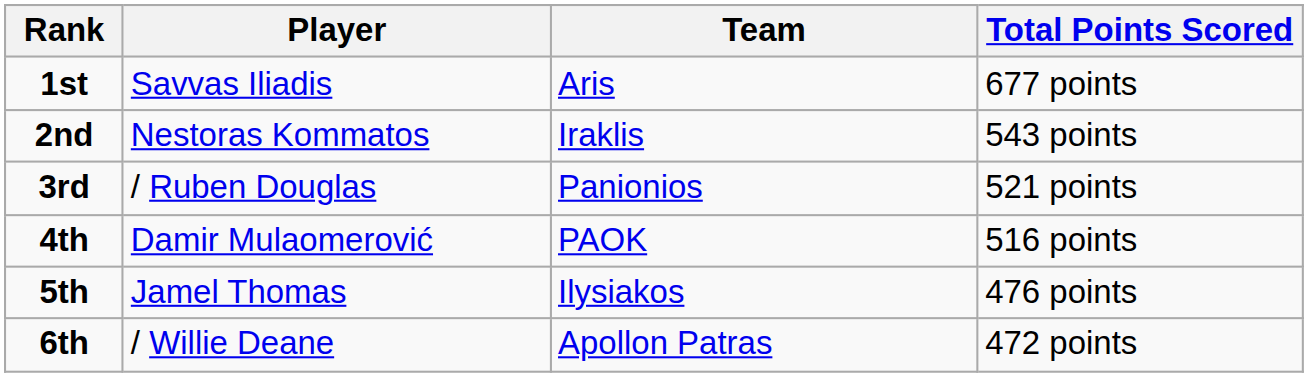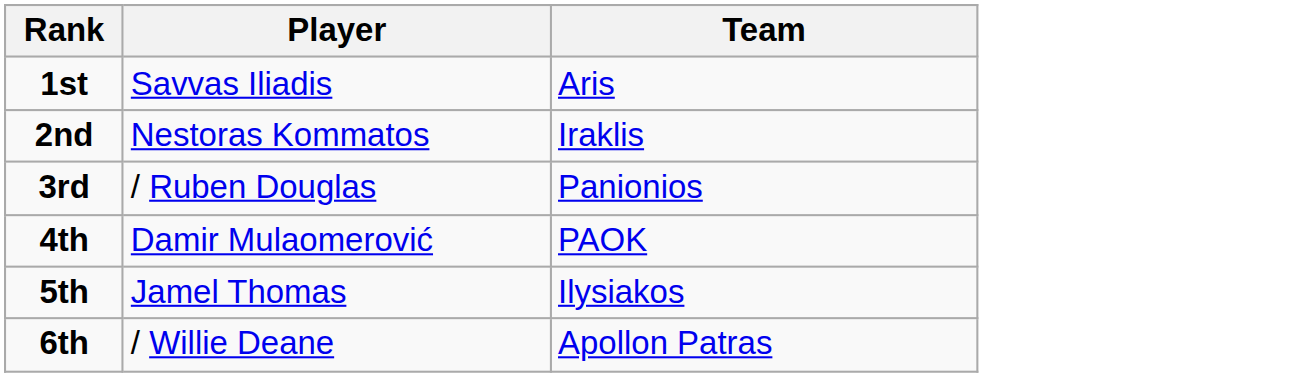 <table class="wikitable sortable">
 <tr>
 <th style="width:50px;">Rank</th>
 <th style="width:200px;">Player</th>
 <th style="width:200px;">Team</th>
-<th style="width:150px;"><a href='#'>Total Points Scored</a></th>
 </tr>
 <tr>
 <td style="text-align:center;"><strong>1st</strong></td>
 <td> <a href='#'>Savvas Iliadis</a></td>
 <td><a href='#'>Aris</a></td>
-<td>677 points</td>
 </tr>
 <tr>
 <td style="text-align:center;"><strong>2nd</strong></td>
 <td> <a href='#'>Nestoras Kommatos</a></td>
 <td><a href='#'>Iraklis</a></td>
-<td>543 points</td>
 </tr>
 <tr>
 <td style="text-align:center;"><strong>3rd</strong></td>
 <td>/ <a href='#'>Ruben Douglas</a></td>
 <td><a href='#'>Panionios</a></td>
-<td>521 points</td>
 </tr>
 <tr>
 <td style="text-align:center;"><strong>4th</strong></td>
 <td> <a href='#'>Damir Mulaomerović</a></td>
 <td><a href='#'>PAOK</a></td>
-<td>516 points</td>
 </tr>
 <tr>
 <td style="text-align:center;"><strong>5th</strong></td>
 <td> <a href='#'>Jamel Thomas</a></td>
 <td><a href='#'>Ilysiakos</a></td>
-<td>476 points</td>
 </tr>
 <tr>
 <td style="text-align:center;"><strong>6th</strong></td>
 <td>/ <a href='#'>Willie Deane</a></td>
 <td><a href='#'>Apollon Patras</a></td>
-<td>472 points</td>
 </tr>
 </table>
